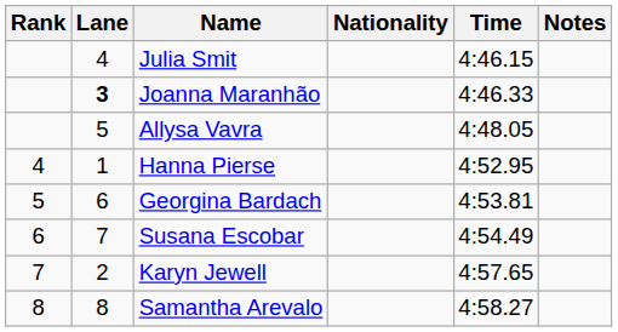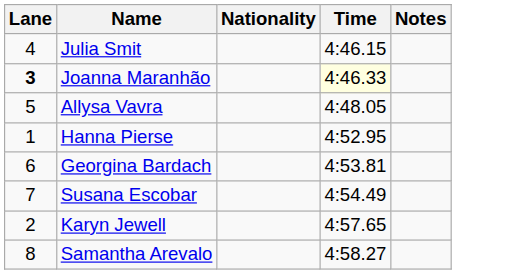 <table class="wikitable sortable" style="text-align:center">
 <tr>
-<th>Rank</th>
 <th>Lane</th>
 <th>Name</th>
 <th>Nationality</th>
 <th>Time</th>
 <th>Notes</th>
 </tr>
 <tr>
-<td></td>
 <td>4</td>
 <td align=left><a href='#'>Julia Smit</a></td>
 <td align=left></td>
 <td>4:46.15</td>
 <td></td>
 </tr>
 <tr>
-<td></td>
 <td><strong>3</strong></td>
 <td align=left><a href='#'>Joanna Maranhão</a></td>
 <td align=left></td>
-<td>4:46.33</td>
+<td style="background: lightyellow;">4:46.33</td>
 <td></td>
 </tr>
 <tr>
-<td></td>
 <td>5</td>
 <td align=left><a href='#'>Allysa Vavra</a></td>
 <td align=left></td>
 <td>4:48.05</td>
 <td></td>
 </tr>
 <tr>
-<td>4</td>
 <td>1</td>
 <td align=left><a href='#'>Hanna Pierse</a></td>
 <td align=left></td>
 <td>4:52.95</td>
 <td></td>
 </tr>
 <tr>
-<td>5</td>
 <td>6</td>
 <td align=left><a href='#'>Georgina Bardach</a></td>
 <td align=left></td>
 <td>4:53.81</td>
 <td></td>
 </tr>
 <tr>
-<td>6</td>
 <td>7</td>
 <td align=left><a href='#'>Susana Escobar</a></td>
 <td align=left></td>
 <td>4:54.49</td>
 <td></td>
 </tr>
 <tr>
-<td>7</td>
 <td>2</td>
 <td align=left><a href='#'>Karyn Jewell</a></td>
 <td align=left></td>
 <td>4:57.65</td>
 <td></td>
 </tr>
 <tr>
 <td>8</td>
-<td>8</td>
 <td align=left><a href='#'>Samantha Arevalo</a></td>
 <td align=left></td>
 <td>4:58.27</td>
 <td></td>
 </tr>
 </table>
